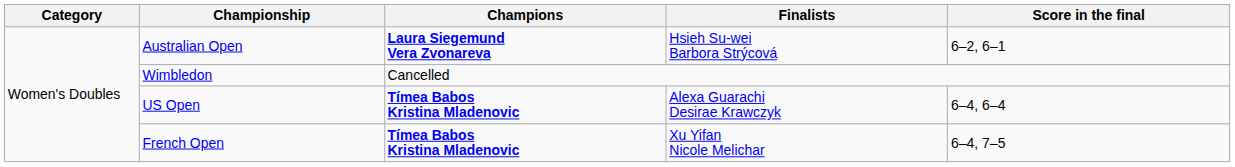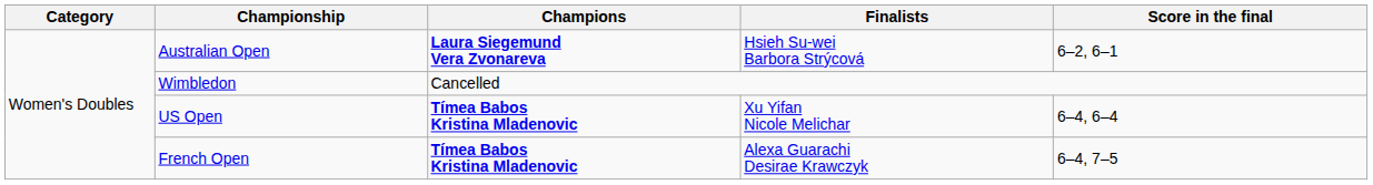 <table class="wikitable" style="font-size:90%;" width=100%>
 <tr>
 <th style="width: 11%;">Category</th>
 <th style="width: 20%;">Championship</th>
 <th style="width: 23%;">Champions</th>
 <th style="width: 23%;">Finalists</th>
 <th style="width: 23%;">Score in the final</th>
 </tr>
 <tr>
 <td rowspan="4">Women's Doubles</td>
 <td><a href='#'>Australian Open</a></td>
 <td> <strong><a href='#'>Laura Siegemund</a></strong><br> <strong><a href='#'>Vera Zvonareva</a></strong></td>
 <td> <a href='#'>Hsieh Su-wei</a><br> <a href='#'>Barbora Strýcová</a></td>
 <td>6–2, 6–1</td>
 </tr>
 <tr>
 <td><a href='#'>Wimbledon</a></td>
 <td colspan="3">Cancelled</td>
 </tr>
 <tr>
 <td><a href='#'>US Open</a></td>
 <td> <strong><a href='#'>Tímea Babos</a></strong><br> <strong><a href='#'>Kristina Mladenovic</a></strong></td>
-<td> <a href='#'>Alexa Guarachi</a><br> <a href='#'>Desirae Krawczyk</a></td>
+<td> <a href='#'>Xu Yifan</a><br> <a href='#'>Nicole Melichar</a></td>
 <td>6–4, 6–4</td>
 </tr>
 <tr>
 <td><a href='#'>French Open</a></td>
 <td> <strong><a href='#'>Tímea Babos</a></strong><br> <strong><a href='#'>Kristina Mladenovic</a></strong></td>
-<td> <a href='#'>Xu Yifan</a><br> <a href='#'>Nicole Melichar</a></td>
+<td> <a href='#'>Alexa Guarachi</a><br> <a href='#'>Desirae Krawczyk</a></td>
 <td>6–4, 7–5</td>
 </tr>
 </table>
